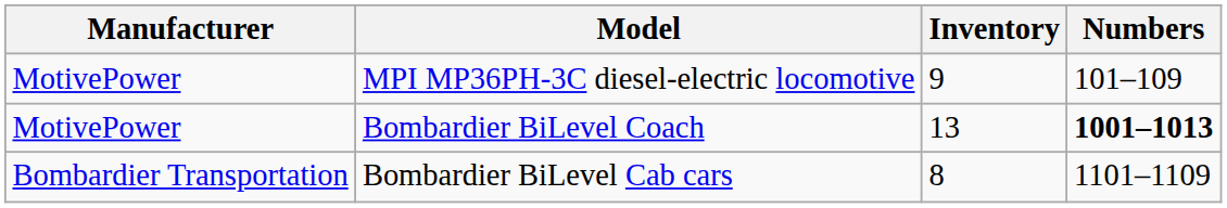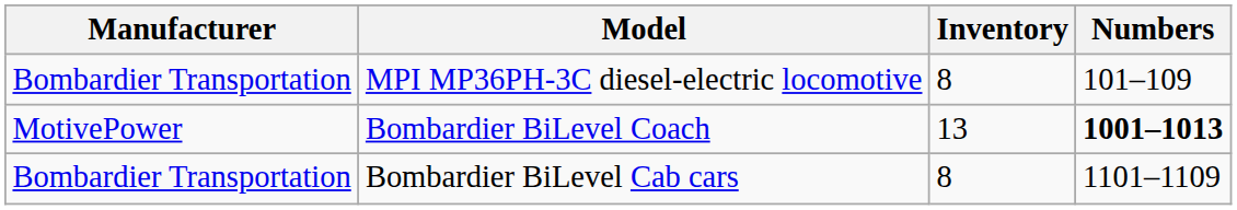 <table class="wikitable">
 <tr>
 <th>Manufacturer</th>
 <th>Model</th>
 <th>Inventory</th>
 <th>Numbers</th>
 </tr>
 <tr>
-<td><a href='#'>MotivePower</a></td>
+<td><a href='#'>Bombardier Transportation</a></td>
 <td><a href='#'>MPI MP36PH-3C</a> diesel-electric <a href='#'>locomotive</a></td>
-<td>9</td>
+<td>8</td>
 <td>101–109</td>
 </tr>
 <tr>
 <td><a href='#'>MotivePower</a></td>
 <td><a href='#'>Bombardier BiLevel Coach</a></td>
 <td>13</td>
 <td><strong>1001–1013</strong></td>
 </tr>
 <tr>
 <td><a href='#'>Bombardier Transportation</a></td>
 <td>Bombardier BiLevel <a href='#'>Cab cars</a></td>
 <td>8</td>
 <td>1101–1109</td>
 </tr>
 </table>
